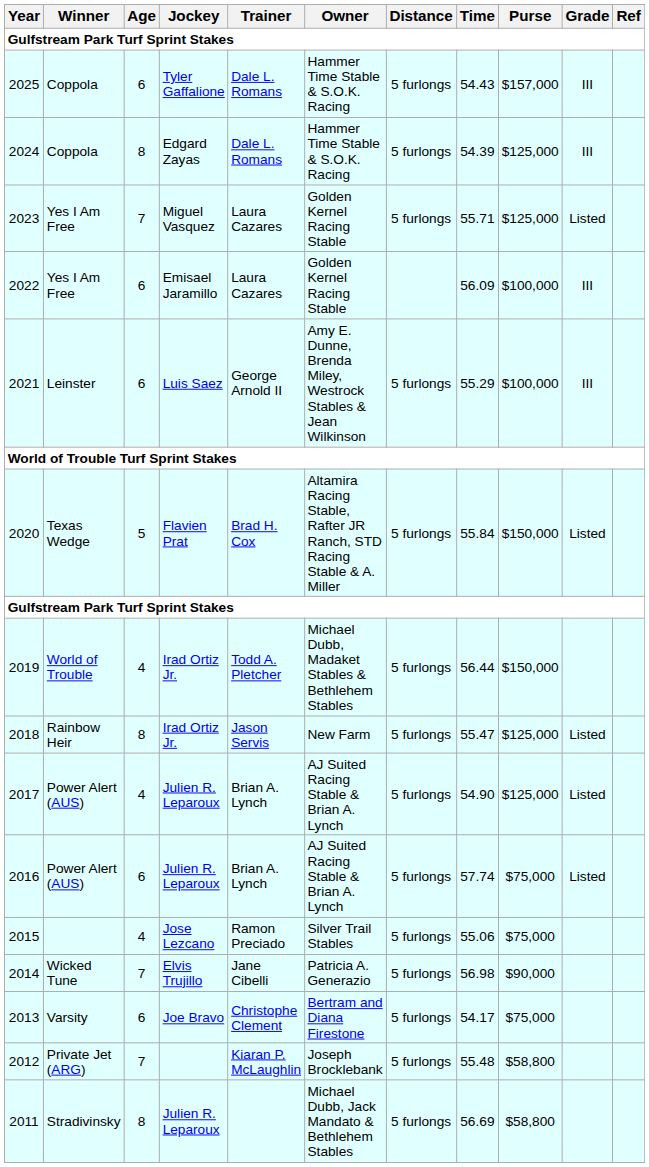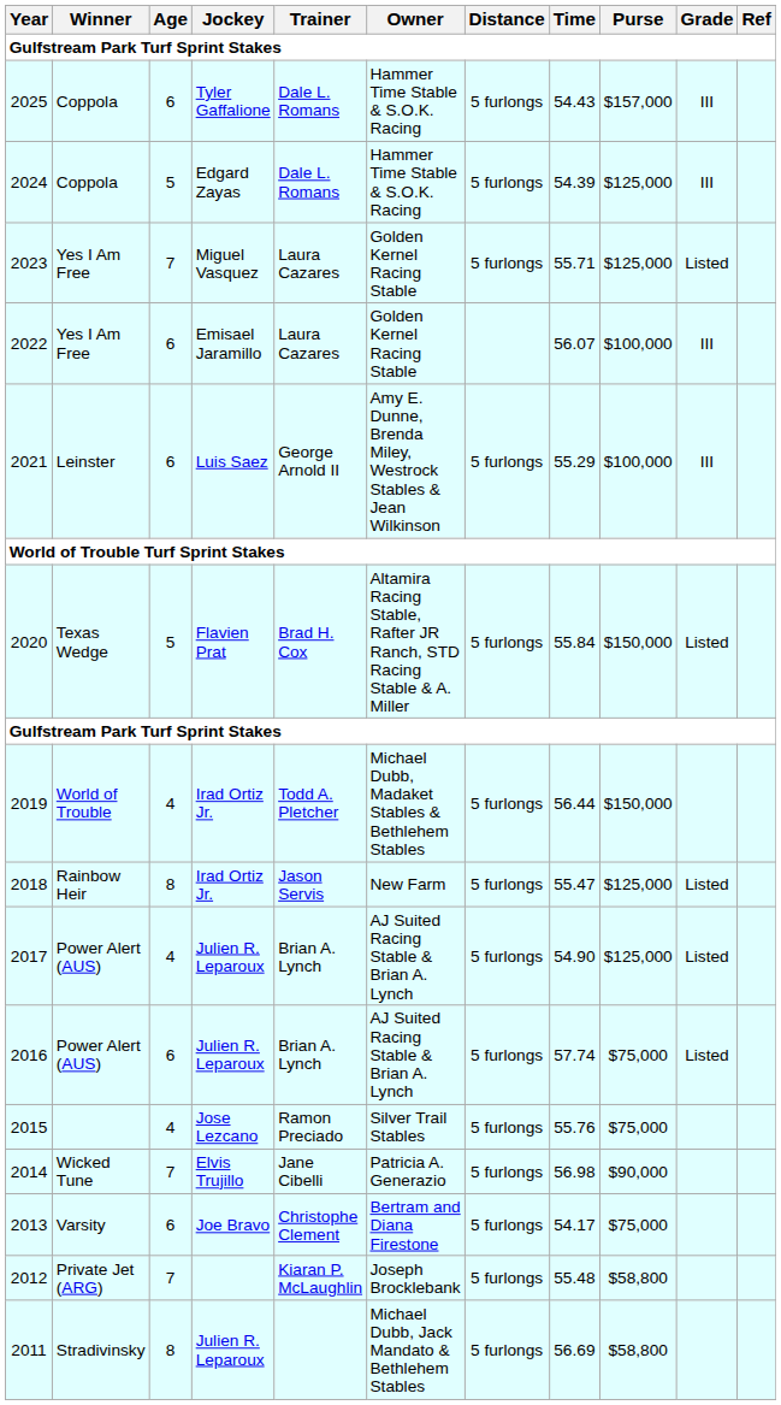 <table class="wikitable sortable">
 <tr>
 <th>Year</th>
 <th>Winner</th>
 <th>Age</th>
 <th>Jockey</th>
 <th>Trainer</th>
 <th>Owner</th>
 <th>Distance</th>
 <th>Time</th>
 <th>Purse</th>
 <th>Grade</th>
 <th>Ref</th>
 </tr>
 <tr style="font-size:90%; background-color:white">
 <td align="left" colspan=11><strong>Gulfstream Park Turf Sprint Stakes</strong></td>
 </tr>
 <tr style="font-size:90%; background-color:lightcyan">
 <td align=center>2025</td>
 <td>Coppola</td>
 <td align=center>6</td>
 <td><a href='#'>Tyler Gaffalione</a></td>
 <td><a href='#'>Dale L. Romans</a></td>
 <td>Hammer Time Stable & S.O.K. Racing</td>
 <td align=center>5 furlongs</td>
 <td align=center>54.43</td>
 <td align=center>$157,000</td>
 <td align=center>III</td>
 <td></td>
 </tr>
 <tr style="font-size:90%; background-color:lightcyan">
 <td align=center>2024</td>
 <td>Coppola</td>
-<td align=center>8</td>
+<td align=center>5</td>
 <td>Edgard Zayas</td>
 <td><a href='#'>Dale L. Romans</a></td>
 <td>Hammer Time Stable & S.O.K. Racing</td>
 <td align=center>5 furlongs</td>
 <td align=center>54.39</td>
 <td align=center>$125,000</td>
 <td align=center>III</td>
 <td></td>
 </tr>
 <tr style="font-size:90%; background-color:lightcyan">
 <td align=center>2023</td>
 <td>Yes I Am Free</td>
 <td align=center>7</td>
 <td>Miguel Vasquez</td>
 <td>Laura Cazares</td>
 <td>Golden Kernel Racing Stable</td>
 <td align=center>5 furlongs</td>
 <td align=center>55.71</td>
 <td align=center>$125,000</td>
 <td align=center>Listed</td>
 <td></td>
 </tr>
 <tr style="font-size:90%; background-color:lightcyan">
 <td align=center>2022</td>
 <td>Yes I Am Free</td>
 <td align=center>6</td>
 <td>Emisael Jaramillo</td>
 <td>Laura Cazares</td>
 <td>Golden Kernel Racing Stable</td>
 <td align=center></td>
-<td align=center>56.09</td>
+<td align=center>56.07</td>
 <td align=center>$100,000</td>
 <td align=center>III</td>
 <td></td>
 </tr>
 <tr style="font-size:90%; background-color:lightcyan">
 <td align=center>2021</td>
 <td>Leinster</td>
 <td align=center>6</td>
 <td><a href='#'>Luis Saez</a></td>
 <td>George Arnold  II</td>
 <td>Amy E. Dunne, Brenda Miley, Westrock Stables & Jean Wilkinson</td>
 <td align=center>5 furlongs</td>
 <td align=center>55.29</td>
 <td align=center>$100,000</td>
 <td align=center>III</td>
 <td></td>
 </tr>
 <tr style="font-size:90%; background-color:white">
 <td align="left" colspan=11><strong>World of Trouble Turf Sprint Stakes</strong></td>
 </tr>
 <tr style="font-size:90%; background-color:lightcyan">
 <td align=center>2020</td>
 <td>Texas Wedge</td>
 <td align=center>5</td>
 <td><a href='#'>Flavien Prat</a></td>
 <td><a href='#'>Brad H. Cox</a></td>
 <td>Altamira Racing Stable, Rafter JR Ranch, STD Racing Stable & A. Miller</td>
 <td align=center>5 furlongs</td>
 <td align=center>55.84</td>
 <td align=center>$150,000</td>
 <td align=center>Listed</td>
 <td></td>
 </tr>
 <tr style="font-size:90%; background-color:white">
 <td align="left" colspan=11><strong>Gulfstream Park Turf Sprint Stakes</strong></td>
 </tr>
 <tr style="font-size:90%; background-color:lightcyan">
 <td align=center>2019</td>
 <td><a href='#'>World of Trouble</a></td>
 <td align=center>4</td>
 <td><a href='#'>Irad Ortiz Jr.</a></td>
 <td><a href='#'>Todd A. Pletcher</a></td>
 <td>Michael Dubb, Madaket Stables & Bethlehem Stables</td>
 <td align=center>5 furlongs</td>
 <td align=center>56.44</td>
 <td align=center>$150,000</td>
 <td align=center></td>
 <td></td>
 </tr>
 <tr style="font-size:90%; background-color:lightcyan">
 <td align=center>2018</td>
 <td>Rainbow Heir</td>
 <td align=center>8</td>
 <td><a href='#'>Irad Ortiz Jr.</a></td>
 <td><a href='#'>Jason Servis</a></td>
 <td>New Farm</td>
 <td align=center>5 furlongs</td>
 <td align=center>55.47</td>
 <td align=center>$125,000</td>
 <td align=center>Listed</td>
 <td></td>
 </tr>
 <tr style="font-size:90%; background-color:lightcyan">
 <td align=center>2017</td>
 <td>Power Alert (<a href='#'>AUS</a>)</td>
 <td align=center>4</td>
 <td><a href='#'>Julien R. Leparoux</a></td>
 <td>Brian A. Lynch</td>
 <td>AJ Suited Racing Stable & Brian A. Lynch</td>
 <td align=center>5 furlongs</td>
 <td align=center>54.90</td>
 <td align=center>$125,000</td>
 <td align=center>Listed</td>
 <td></td>
 </tr>
 <tr style="font-size:90%; background-color:lightcyan">
 <td align=center>2016</td>
 <td>Power Alert (<a href='#'>AUS</a>)</td>
 <td align=center>6</td>
 <td><a href='#'>Julien R. Leparoux</a></td>
 <td>Brian A. Lynch</td>
 <td>AJ Suited Racing Stable & Brian A. Lynch</td>
 <td align=center>5 furlongs</td>
 <td align=center>57.74</td>
 <td align=center>$75,000</td>
 <td align=center>Listed</td>
 <td></td>
 </tr>
 <tr style="font-size:90%; background-color:lightcyan">
 <td align=center>2015</td>
 <td></td>
 <td align=center>4</td>
 <td><a href='#'>Jose Lezcano</a></td>
 <td>Ramon Preciado</td>
 <td>Silver Trail Stables</td>
 <td align=center>5 furlongs</td>
-<td align=center>55.06</td>
+<td align=center>55.76</td>
 <td align=center>$75,000</td>
 <td align=center></td>
 <td></td>
 </tr>
 <tr style="font-size:90%; background-color:lightcyan">
 <td align=center>2014</td>
 <td>Wicked Tune</td>
 <td align=center>7</td>
 <td><a href='#'>Elvis Trujillo</a></td>
 <td>Jane Cibelli</td>
 <td>Patricia A. Generazio</td>
 <td align=center>5 furlongs</td>
 <td align=center>56.98</td>
 <td align=center>$90,000</td>
 <td align=center></td>
 <td></td>
 </tr>
 <tr style="font-size:90%; background-color:lightcyan">
 <td align=center>2013</td>
 <td>Varsity</td>
 <td align=center>6</td>
 <td><a href='#'>Joe Bravo</a></td>
 <td><a href='#'>Christophe Clement</a></td>
 <td><a href='#'>Bertram and Diana Firestone</a></td>
 <td align=center>5 furlongs</td>
 <td align=center>54.17</td>
 <td align=center>$75,000</td>
 <td align=center></td>
 <td></td>
 </tr>
 <tr style="font-size:90%; background-color:lightcyan">
 <td align=center>2012</td>
 <td>Private Jet (<a href='#'>ARG</a>)</td>
 <td align=center>7</td>
 <td></td>
 <td><a href='#'>Kiaran P. McLaughlin</a></td>
 <td>Joseph Brocklebank</td>
 <td align=center>5 furlongs</td>
 <td align=center>55.48</td>
 <td align=center>$58,800</td>
 <td align=center></td>
 <td></td>
 </tr>
 <tr style="font-size:90%; background-color:lightcyan">
 <td align=center>2011</td>
 <td>Stradivinsky</td>
 <td align=center>8</td>
 <td><a href='#'>Julien R. Leparoux</a></td>
 <td></td>
 <td>Michael Dubb, Jack Mandato & Bethlehem Stables</td>
 <td align=center>5 furlongs</td>
 <td align=center>56.69</td>
 <td align=center>$58,800</td>
 <td align=center></td>
 <td></td>
 </tr>
 </table>
